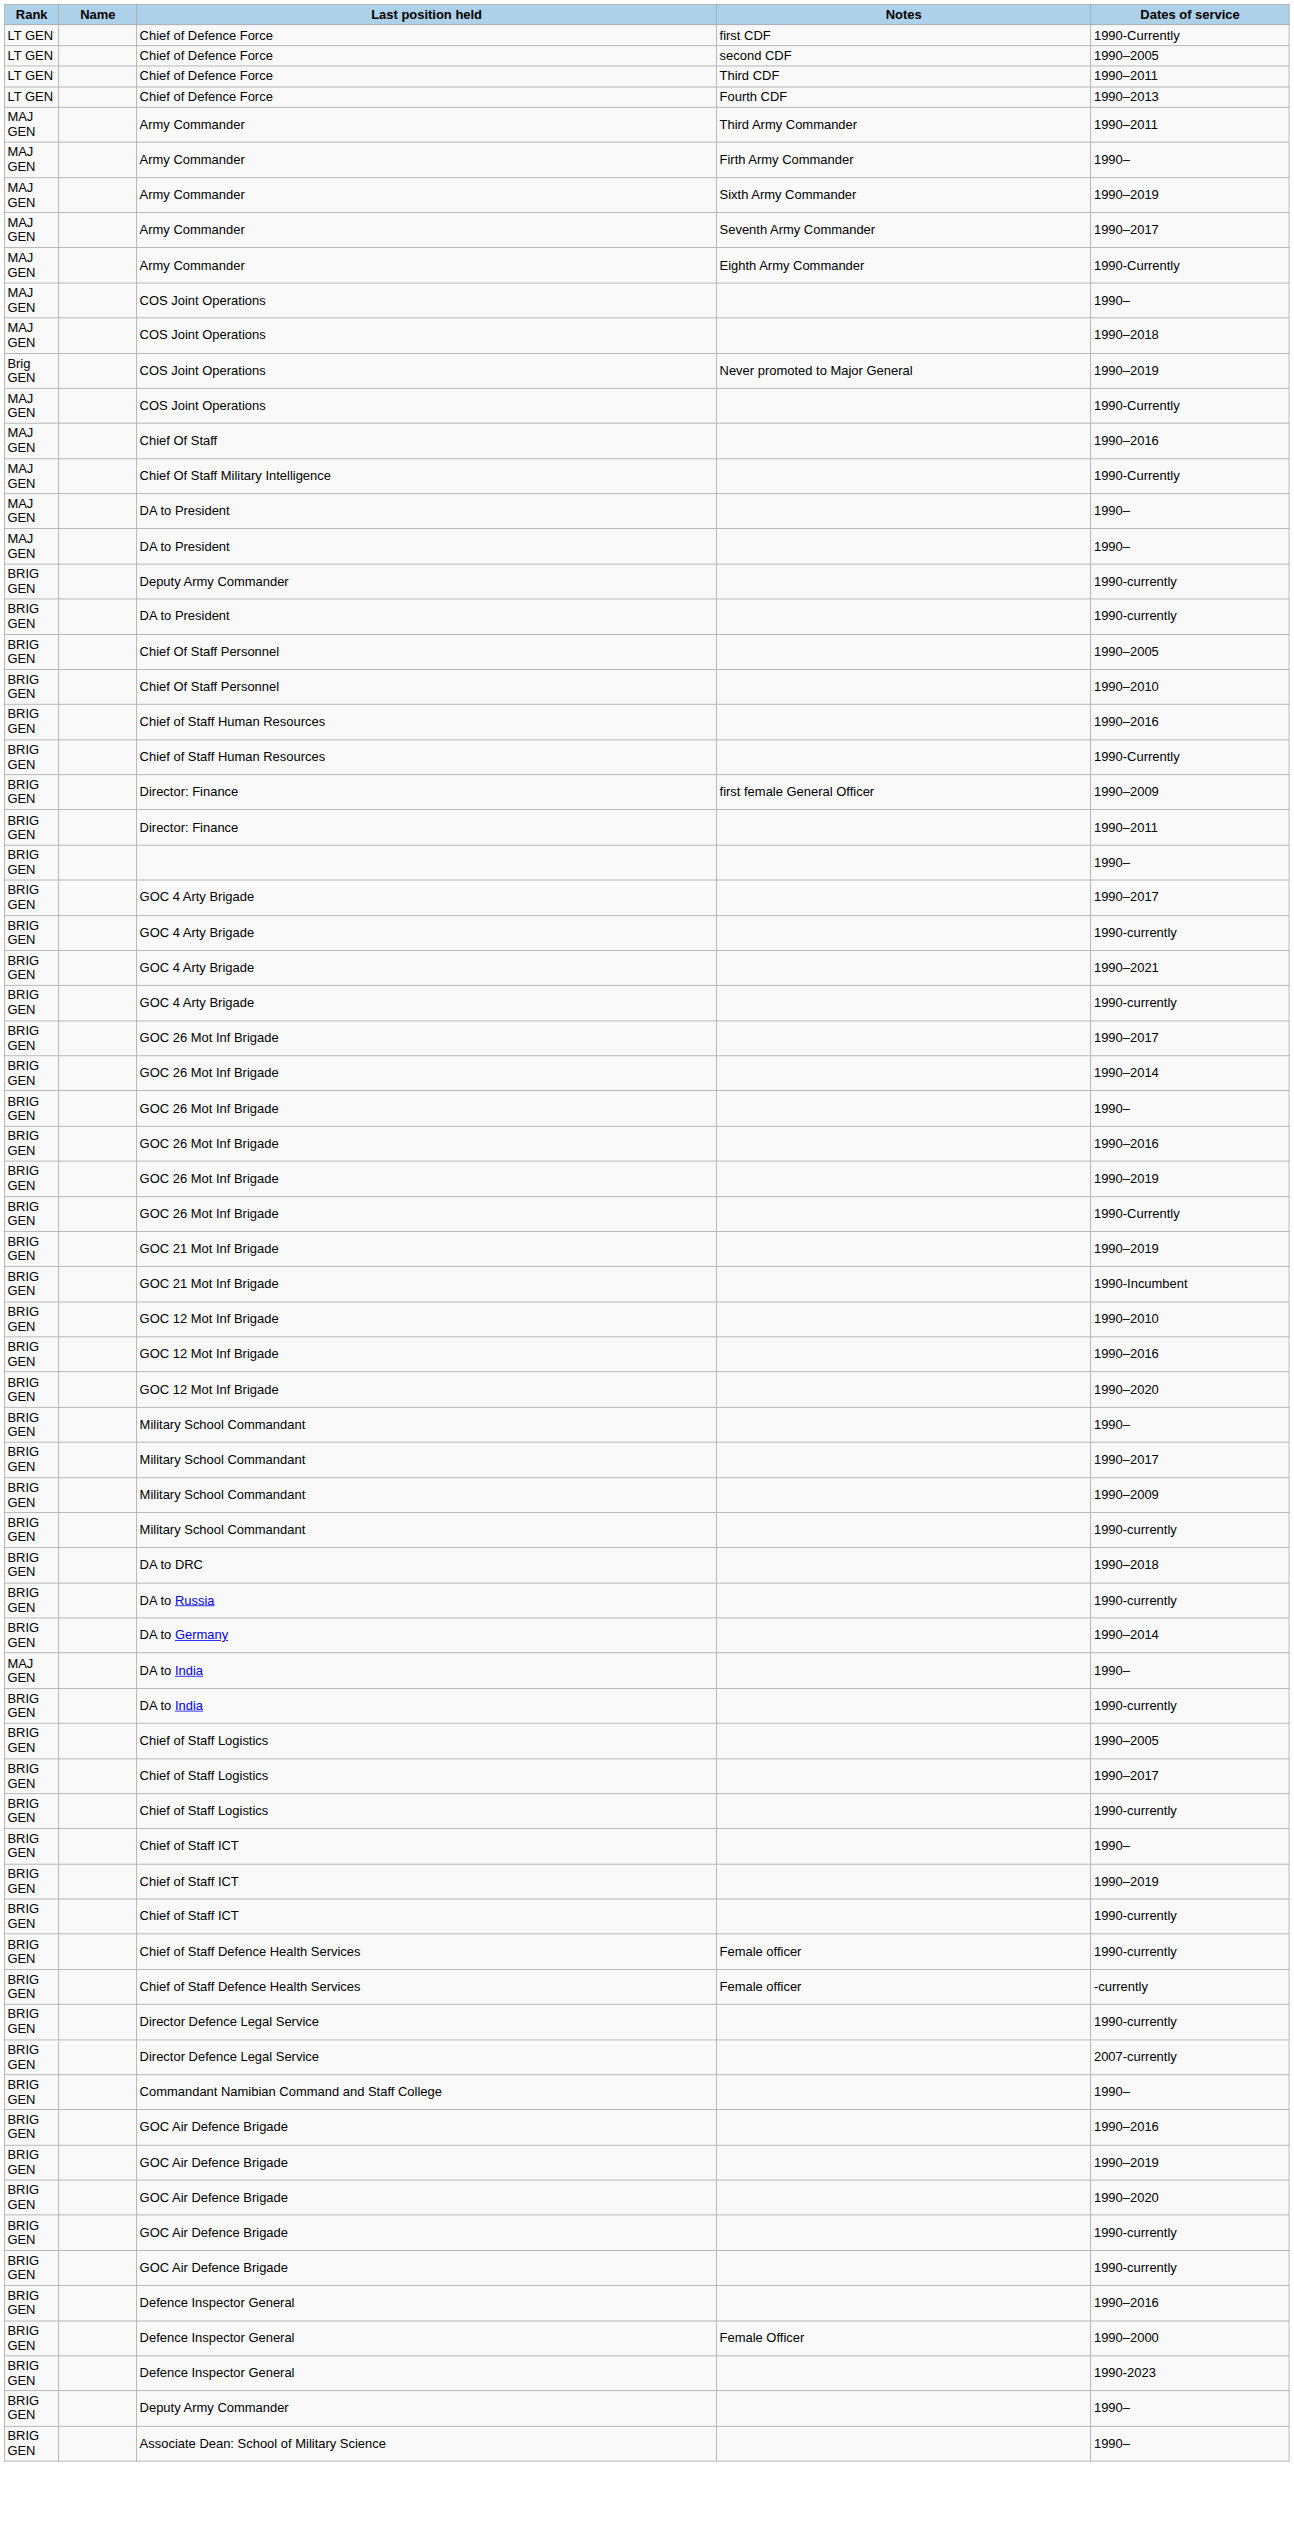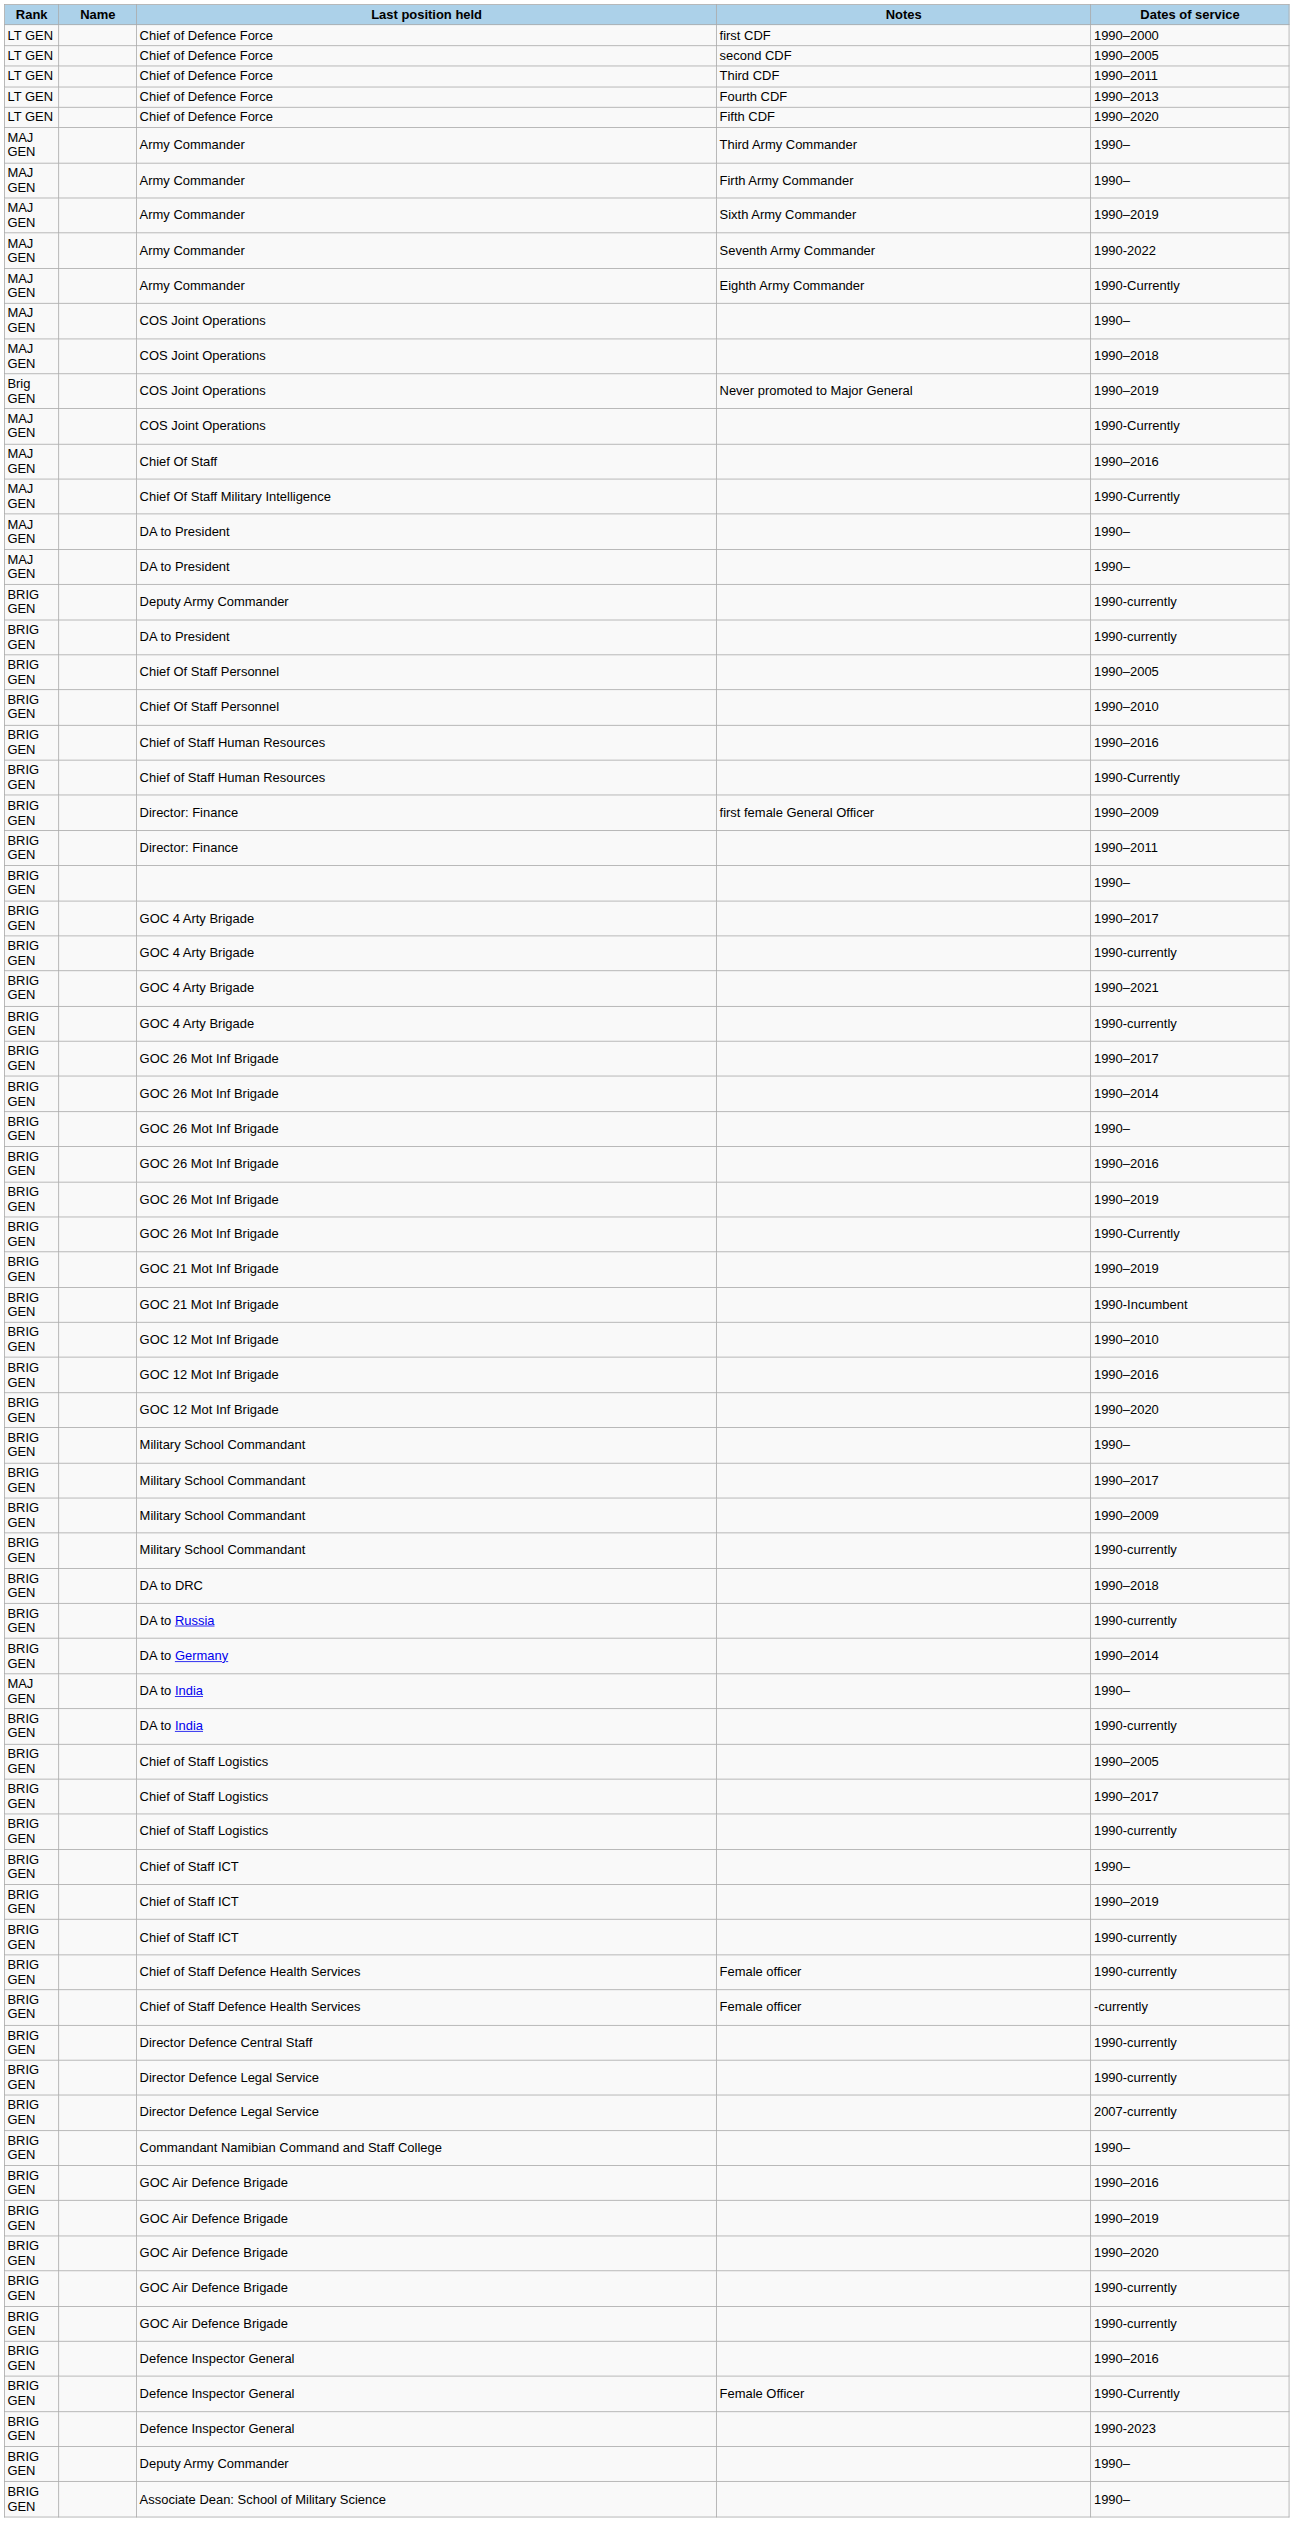 <table class="wikitable sortable" style="width:80%;">
 <tr>
 <th style="width:60px; background:#acd1e9;">Rank</th>
 <th style="background:#acd1e9;">Name</th>
 <th style="background:#acd1e9;">Last position held</th>
 <th style="background:#acd1e9;">Notes</th>
 <th style="background:#acd1e9;">Dates of service</th>
 </tr>
 <tr>
 <td>LT GEN</td>
 <td></td>
 <td>Chief of Defence Force</td>
 <td>first CDF</td>
-<td>1990-Currently</td>
+<td>1990–2000</td>
 </tr>
 <tr>
 <td>LT GEN</td>
 <td></td>
 <td>Chief of Defence Force</td>
 <td>second CDF</td>
 <td>1990–2005</td>
 </tr>
 <tr>
 <td>LT GEN</td>
 <td></td>
 <td>Chief of Defence Force</td>
 <td>Third CDF</td>
 <td>1990–2011</td>
 </tr>
 <tr>
 <td>LT GEN</td>
 <td></td>
 <td>Chief of Defence Force</td>
 <td>Fourth CDF</td>
 <td>1990–2013</td>
 </tr>
 <tr>
+<td>LT GEN</td>
+<td></td>
+<td>Chief of Defence Force</td>
+<td>Fifth CDF</td>
+<td>1990–2020</td>
+</tr>
+<tr>
 <td>MAJ GEN</td>
 <td></td>
 <td>Army Commander</td>
 <td>Third Army Commander</td>
-<td>1990–2011</td>
+<td>1990–</td>
 </tr>
 <tr>
 <td>MAJ GEN</td>
 <td></td>
 <td>Army Commander</td>
 <td>Firth Army Commander</td>
 <td>1990–</td>
 </tr>
 <tr>
 <td>MAJ GEN</td>
 <td></td>
 <td>Army Commander</td>
 <td>Sixth Army Commander</td>
 <td>1990–2019</td>
 </tr>
 <tr>
 <td>MAJ GEN</td>
 <td></td>
 <td>Army Commander</td>
 <td>Seventh Army Commander</td>
-<td>1990–2017</td>
+<td>1990-2022</td>
 </tr>
 <tr>
 <td>MAJ GEN</td>
 <td></td>
 <td>Army Commander</td>
 <td>Eighth Army Commander</td>
 <td>1990-Currently</td>
 </tr>
 <tr>
 <td>MAJ GEN</td>
 <td></td>
 <td>COS Joint Operations</td>
 <td></td>
 <td>1990–</td>
 </tr>
 <tr>
 <td>MAJ GEN</td>
 <td></td>
 <td>COS Joint Operations</td>
 <td></td>
 <td>1990–2018</td>
 </tr>
 <tr>
 <td>Brig GEN</td>
 <td></td>
 <td>COS Joint Operations</td>
 <td>Never promoted to Major General</td>
 <td>1990–2019</td>
 </tr>
 <tr>
 <td>MAJ GEN</td>
 <td></td>
 <td>COS Joint Operations</td>
 <td></td>
 <td>1990-Currently</td>
 </tr>
 <tr>
 <td>MAJ GEN</td>
 <td></td>
 <td>Chief Of Staff</td>
 <td></td>
 <td>1990–2016</td>
 </tr>
 <tr>
 <td>MAJ GEN</td>
 <td></td>
 <td>Chief Of Staff Military Intelligence</td>
 <td></td>
 <td>1990-Currently</td>
 </tr>
 <tr>
 <td>MAJ GEN</td>
 <td></td>
 <td>DA to President</td>
 <td></td>
 <td>1990–</td>
 </tr>
 <tr>
 <td>MAJ GEN</td>
 <td></td>
 <td>DA to President</td>
 <td></td>
 <td>1990–</td>
 </tr>
 <tr>
 <td>BRIG GEN</td>
 <td></td>
 <td>Deputy Army Commander</td>
 <td></td>
 <td>1990-currently</td>
 </tr>
 <tr>
 <td>BRIG GEN</td>
 <td></td>
 <td>DA to President</td>
 <td></td>
 <td>1990-currently</td>
 </tr>
 <tr>
 <td>BRIG GEN</td>
 <td></td>
 <td>Chief Of Staff Personnel</td>
 <td></td>
 <td>1990–2005</td>
 </tr>
 <tr>
 <td>BRIG GEN</td>
 <td></td>
 <td>Chief Of Staff Personnel</td>
 <td></td>
 <td>1990–2010</td>
 </tr>
 <tr>
 <td>BRIG GEN</td>
 <td></td>
 <td>Chief of Staff Human Resources</td>
 <td></td>
 <td>1990–2016</td>
 </tr>
 <tr>
 <td>BRIG GEN</td>
 <td></td>
 <td>Chief of Staff Human Resources</td>
 <td></td>
 <td>1990-Currently</td>
 </tr>
 <tr>
 <td>BRIG GEN</td>
 <td></td>
 <td>Director: Finance</td>
 <td>first female General Officer</td>
 <td>1990–2009</td>
 </tr>
 <tr>
 <td>BRIG GEN</td>
 <td></td>
 <td>Director: Finance</td>
 <td></td>
 <td>1990–2011</td>
 </tr>
 <tr>
 <td>BRIG GEN</td>
 <td></td>
 <td></td>
 <td></td>
 <td>1990–</td>
 </tr>
 <tr>
 <td>BRIG GEN</td>
 <td></td>
 <td>GOC 4 Arty Brigade</td>
 <td></td>
 <td>1990–2017</td>
 </tr>
 <tr>
 <td>BRIG GEN</td>
 <td></td>
 <td>GOC 4 Arty Brigade</td>
 <td></td>
 <td>1990-currently</td>
 </tr>
 <tr>
 <td>BRIG GEN</td>
 <td></td>
 <td>GOC 4 Arty Brigade</td>
 <td></td>
 <td>1990–2021</td>
 </tr>
 <tr>
 <td>BRIG GEN</td>
 <td></td>
 <td>GOC 4 Arty Brigade</td>
 <td></td>
 <td>1990-currently</td>
 </tr>
 <tr>
 <td>BRIG GEN</td>
 <td></td>
 <td>GOC 26 Mot Inf Brigade</td>
 <td></td>
 <td>1990–2017</td>
 </tr>
 <tr>
 <td>BRIG GEN</td>
 <td></td>
 <td>GOC 26 Mot Inf Brigade</td>
 <td></td>
 <td>1990–2014</td>
 </tr>
 <tr>
 <td>BRIG GEN</td>
 <td></td>
 <td>GOC 26 Mot Inf Brigade</td>
 <td></td>
 <td>1990–</td>
 </tr>
 <tr>
 <td>BRIG GEN</td>
 <td></td>
 <td>GOC 26 Mot Inf Brigade</td>
 <td></td>
 <td>1990–2016</td>
 </tr>
 <tr>
 <td>BRIG GEN</td>
 <td></td>
 <td>GOC 26 Mot Inf Brigade</td>
 <td></td>
 <td>1990–2019</td>
 </tr>
 <tr>
 <td>BRIG GEN</td>
 <td></td>
 <td>GOC 26 Mot Inf Brigade</td>
 <td></td>
 <td>1990-Currently</td>
 </tr>
 <tr>
 <td>BRIG GEN</td>
 <td></td>
 <td>GOC 21 Mot Inf Brigade</td>
 <td></td>
 <td>1990–2019</td>
 </tr>
 <tr>
 <td>BRIG GEN</td>
 <td></td>
 <td>GOC 21 Mot Inf Brigade</td>
 <td></td>
 <td>1990-Incumbent</td>
 </tr>
 <tr>
 <td>BRIG GEN</td>
 <td></td>
 <td>GOC 12 Mot Inf Brigade</td>
 <td></td>
 <td>1990–2010</td>
 </tr>
 <tr>
 <td>BRIG GEN</td>
 <td></td>
 <td>GOC 12 Mot Inf Brigade</td>
 <td></td>
 <td>1990–2016</td>
 </tr>
 <tr>
 <td>BRIG GEN</td>
 <td></td>
 <td>GOC 12 Mot Inf Brigade</td>
 <td></td>
 <td>1990–2020</td>
 </tr>
 <tr>
 <td>BRIG GEN</td>
 <td></td>
 <td>Military School Commandant</td>
 <td></td>
 <td>1990–</td>
 </tr>
 <tr>
 <td>BRIG GEN</td>
 <td></td>
 <td>Military School Commandant</td>
 <td></td>
 <td>1990–2017</td>
 </tr>
 <tr>
 <td>BRIG GEN</td>
 <td></td>
 <td>Military School Commandant</td>
 <td></td>
 <td>1990–2009</td>
 </tr>
 <tr>
 <td>BRIG GEN</td>
 <td></td>
 <td>Military School Commandant</td>
 <td></td>
 <td>1990-currently</td>
 </tr>
 <tr>
 <td>BRIG GEN</td>
 <td></td>
 <td>DA to DRC</td>
 <td></td>
 <td>1990–2018</td>
 </tr>
 <tr>
 <td>BRIG GEN</td>
 <td></td>
 <td>DA to <a href='#'>Russia</a></td>
 <td></td>
 <td>1990-currently</td>
 </tr>
 <tr>
 <td>BRIG GEN</td>
 <td></td>
 <td>DA to <a href='#'>Germany</a></td>
 <td></td>
 <td>1990–2014</td>
 </tr>
 <tr>
 <td>MAJ GEN</td>
 <td></td>
 <td>DA to <a href='#'>India</a></td>
 <td></td>
 <td>1990–</td>
 </tr>
 <tr>
 <td>BRIG GEN</td>
 <td></td>
 <td>DA to <a href='#'>India</a></td>
 <td></td>
 <td>1990-currently</td>
 </tr>
 <tr>
 <td>BRIG GEN</td>
 <td></td>
 <td>Chief of Staff Logistics</td>
 <td></td>
 <td>1990–2005</td>
 </tr>
 <tr>
 <td>BRIG GEN</td>
 <td></td>
 <td>Chief of Staff Logistics</td>
 <td></td>
 <td>1990–2017</td>
 </tr>
 <tr>
 <td>BRIG GEN</td>
 <td></td>
 <td>Chief of Staff Logistics</td>
 <td></td>
 <td>1990-currently</td>
 </tr>
 <tr>
 <td>BRIG GEN</td>
 <td></td>
 <td>Chief of Staff ICT</td>
 <td></td>
 <td>1990–</td>
 </tr>
 <tr>
 <td>BRIG GEN</td>
 <td></td>
 <td>Chief of Staff ICT</td>
 <td></td>
 <td>1990–2019</td>
 </tr>
 <tr>
 <td>BRIG GEN</td>
 <td></td>
 <td>Chief of Staff ICT</td>
 <td></td>
 <td>1990-currently</td>
 </tr>
 <tr>
 <td>BRIG GEN</td>
 <td></td>
 <td>Chief of Staff Defence Health Services</td>
 <td>Female officer</td>
 <td>1990-currently</td>
 </tr>
 <tr>
 <td>BRIG GEN</td>
 <td></td>
 <td>Chief of Staff Defence Health Services</td>
 <td>Female officer</td>
 <td>-currently</td>
 </tr>
 <tr>
 <td>BRIG GEN</td>
 <td></td>
+<td>Director Defence Central Staff</td>
+<td></td>
+<td>1990-currently</td>
+</tr>
+<tr>
+<td>BRIG GEN</td>
+<td></td>
 <td>Director Defence Legal Service</td>
 <td></td>
 <td>1990-currently</td>
 </tr>
 <tr>
 <td>BRIG GEN</td>
 <td></td>
 <td Youngest female General Officer at age 37>Director Defence Legal Service</td>
 <td></td>
 <td>2007-currently</td>
 </tr>
 <tr>
 <td>BRIG GEN</td>
 <td></td>
 <td>Commandant Namibian Command and Staff College</td>
 <td></td>
 <td>1990–</td>
 </tr>
 <tr>
 <td>BRIG GEN</td>
 <td></td>
 <td>GOC Air Defence Brigade</td>
 <td></td>
 <td>1990–2016</td>
 </tr>
 <tr>
 <td>BRIG GEN</td>
 <td></td>
 <td>GOC Air Defence Brigade</td>
 <td></td>
 <td>1990–2019</td>
 </tr>
 <tr>
 <td>BRIG GEN</td>
 <td></td>
 <td>GOC Air Defence Brigade</td>
 <td></td>
 <td>1990–2020</td>
 </tr>
 <tr>
 <td>BRIG GEN</td>
 <td></td>
 <td>GOC Air Defence Brigade</td>
 <td></td>
 <td>1990-currently</td>
 </tr>
 <tr>
 <td>BRIG GEN</td>
 <td></td>
 <td>GOC Air Defence Brigade</td>
 <td></td>
 <td>1990-currently</td>
 </tr>
 <tr>
 <td>BRIG GEN</td>
 <td></td>
 <td>Defence Inspector General</td>
 <td></td>
 <td>1990–2016</td>
 </tr>
 <tr>
 <td>BRIG GEN</td>
 <td></td>
 <td>Defence Inspector General</td>
 <td>Female Officer</td>
-<td>1990–2000</td>
+<td>1990-Currently</td>
 </tr>
 <tr>
 <td>BRIG GEN</td>
 <td></td>
 <td>Defence Inspector General</td>
 <td></td>
 <td>1990-2023</td>
 </tr>
 <tr>
 <td>BRIG GEN</td>
 <td></td>
 <td>Deputy Army Commander</td>
 <td></td>
 <td>1990–</td>
 </tr>
 <tr>
 <td>BRIG GEN</td>
 <td></td>
 <td>Associate Dean: School of Military Science</td>
 <td></td>
 <td>1990–</td>
 </tr>
 </table>
